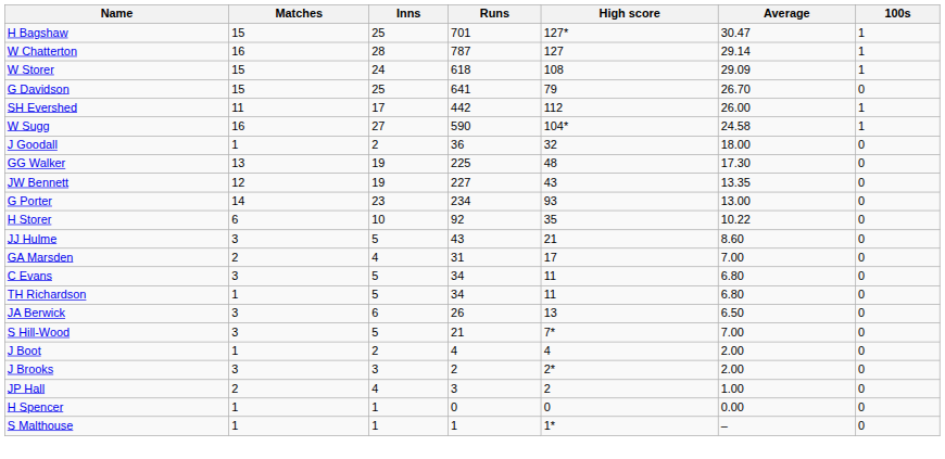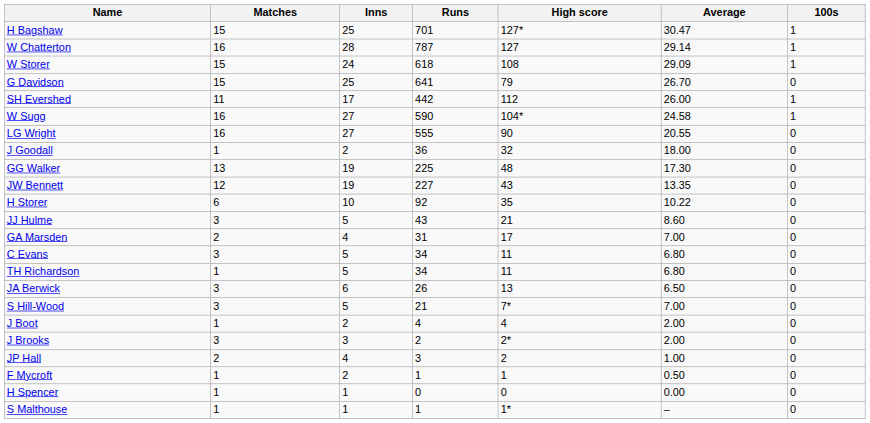 <table class="wikitable sortable" width="80%">
 <tr bgcolor="#efefef">
 <th>Name</th>
 <th>Matches</th>
 <th>Inns</th>
 <th>Runs</th>
 <th>High score</th>
 <th>Average</th>
 <th>100s</th>
 </tr>
 <tr>
 <td><a href='#'>H Bagshaw</a></td>
 <td>15</td>
 <td>25</td>
 <td>701</td>
 <td>127*</td>
 <td>30.47</td>
 <td>1</td>
 </tr>
 <tr>
 <td><a href='#'>W Chatterton</a></td>
 <td>16</td>
 <td>28</td>
 <td>787</td>
 <td>127</td>
 <td>29.14</td>
 <td>1</td>
 </tr>
 <tr>
 <td><a href='#'>W Storer</a></td>
 <td>15</td>
 <td>24</td>
 <td>618</td>
 <td>108</td>
 <td>29.09</td>
 <td>1</td>
 </tr>
 <tr>
 <td><a href='#'>G Davidson</a></td>
 <td>15</td>
 <td>25</td>
 <td>641</td>
 <td>79</td>
 <td>26.70</td>
 <td>0</td>
 </tr>
 <tr>
 <td><a href='#'>SH Evershed</a></td>
 <td>11</td>
 <td>17</td>
 <td>442</td>
 <td>112</td>
 <td>26.00</td>
 <td>1</td>
 </tr>
 <tr>
 <td><a href='#'>W Sugg</a></td>
 <td>16</td>
 <td>27</td>
 <td>590</td>
 <td>104*</td>
 <td>24.58</td>
 <td>1</td>
 </tr>
 <tr>
+<td><a href='#'>LG Wright</a></td>
+<td>16</td>
+<td>27</td>
+<td>555</td>
+<td>90</td>
+<td>20.55</td>
+<td>0</td>
+</tr>
+<tr>
 <td><a href='#'>J Goodall</a></td>
 <td>1</td>
 <td>2</td>
 <td>36</td>
 <td>32</td>
 <td>18.00</td>
 <td>0</td>
 </tr>
 <tr>
 <td><a href='#'>GG Walker</a></td>
 <td>13</td>
 <td>19</td>
 <td>225</td>
 <td>48</td>
 <td>17.30</td>
 <td>0</td>
 </tr>
 <tr>
 <td><a href='#'>JW Bennett</a></td>
 <td>12</td>
 <td>19</td>
 <td>227</td>
 <td>43</td>
 <td>13.35</td>
-<td>0</td>
-</tr>
-<tr>
-<td><a href='#'>G Porter</a></td>
-<td>14</td>
-<td>23</td>
-<td>234</td>
-<td>93</td>
-<td>13.00</td>
 <td>0</td>
 </tr>
 <tr>
 <td><a href='#'>H Storer</a></td>
 <td>6</td>
 <td>10</td>
 <td>92</td>
 <td>35</td>
 <td>10.22</td>
 <td>0</td>
 </tr>
 <tr>
 <td><a href='#'>JJ Hulme</a></td>
 <td>3</td>
 <td>5</td>
 <td>43</td>
 <td>21</td>
 <td>8.60</td>
 <td>0</td>
 </tr>
 <tr>
 <td><a href='#'>GA Marsden</a></td>
 <td>2</td>
 <td>4</td>
 <td>31</td>
 <td>17</td>
 <td>7.00</td>
 <td>0</td>
 </tr>
 <tr>
 <td><a href='#'>C Evans</a></td>
 <td>3</td>
 <td>5</td>
 <td>34</td>
 <td>11</td>
 <td>6.80</td>
 <td>0</td>
 </tr>
 <tr>
 <td><a href='#'>TH Richardson</a></td>
 <td>1</td>
 <td>5</td>
 <td>34</td>
 <td>11</td>
 <td>6.80</td>
 <td>0</td>
 </tr>
 <tr>
 <td><a href='#'>JA Berwick</a></td>
 <td>3</td>
 <td>6</td>
 <td>26</td>
 <td>13</td>
 <td>6.50</td>
 <td>0</td>
 </tr>
 <tr>
 <td><a href='#'>S Hill-Wood</a></td>
 <td>3</td>
 <td>5</td>
 <td>21</td>
 <td>7*</td>
 <td>7.00</td>
 <td>0</td>
 </tr>
 <tr>
 <td><a href='#'>J Boot</a></td>
 <td>1</td>
 <td>2</td>
 <td>4</td>
 <td>4</td>
 <td>2.00</td>
 <td>0</td>
 </tr>
 <tr>
 <td><a href='#'>J Brooks</a></td>
 <td>3</td>
 <td>3</td>
 <td>2</td>
 <td>2*</td>
 <td>2.00</td>
 <td>0</td>
 </tr>
 <tr>
 <td><a href='#'>JP Hall</a></td>
 <td>2</td>
 <td>4</td>
 <td>3</td>
 <td>2</td>
 <td>1.00</td>
 <td>0</td>
 </tr>
 <tr>
+<td><a href='#'>F Mycroft</a></td>
+<td>1</td>
+<td>2</td>
+<td>1</td>
+<td>1</td>
+<td>0.50</td>
+<td>0</td>
+</tr>
+<tr>
 <td><a href='#'>H Spencer</a></td>
 <td>1</td>
 <td>1</td>
 <td>0</td>
 <td>0</td>
 <td>0.00</td>
 <td>0</td>
 </tr>
 <tr>
 <td><a href='#'>S Malthouse</a></td>
 <td>1</td>
 <td>1</td>
 <td>1</td>
 <td>1*</td>
 <td>–</td>
 <td>0</td>
 </tr>
 </table>
